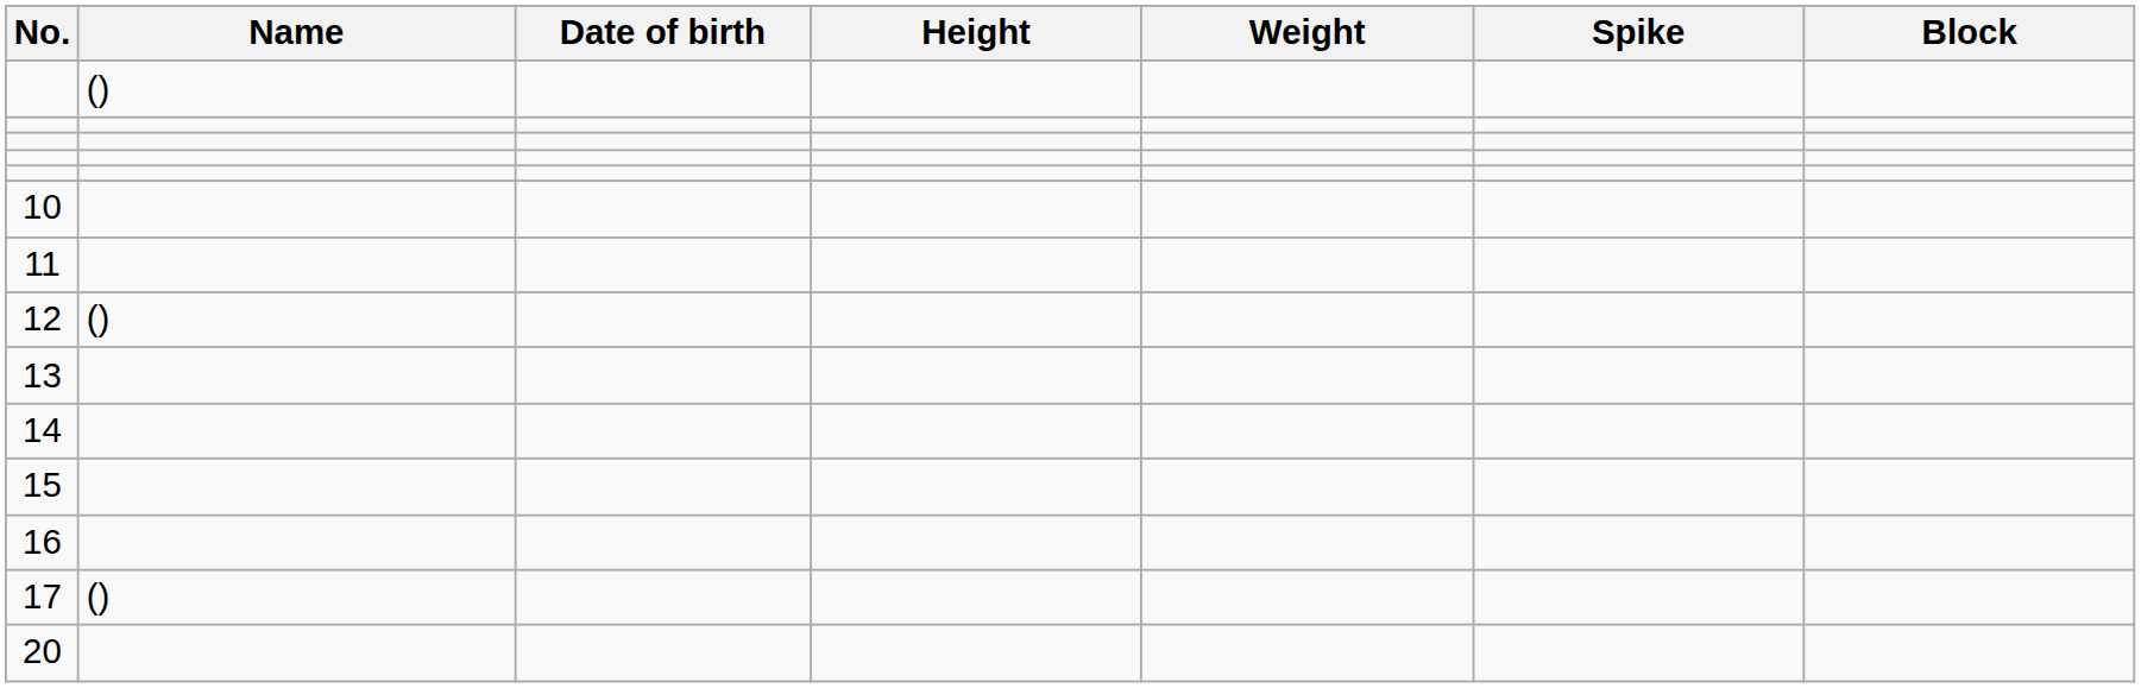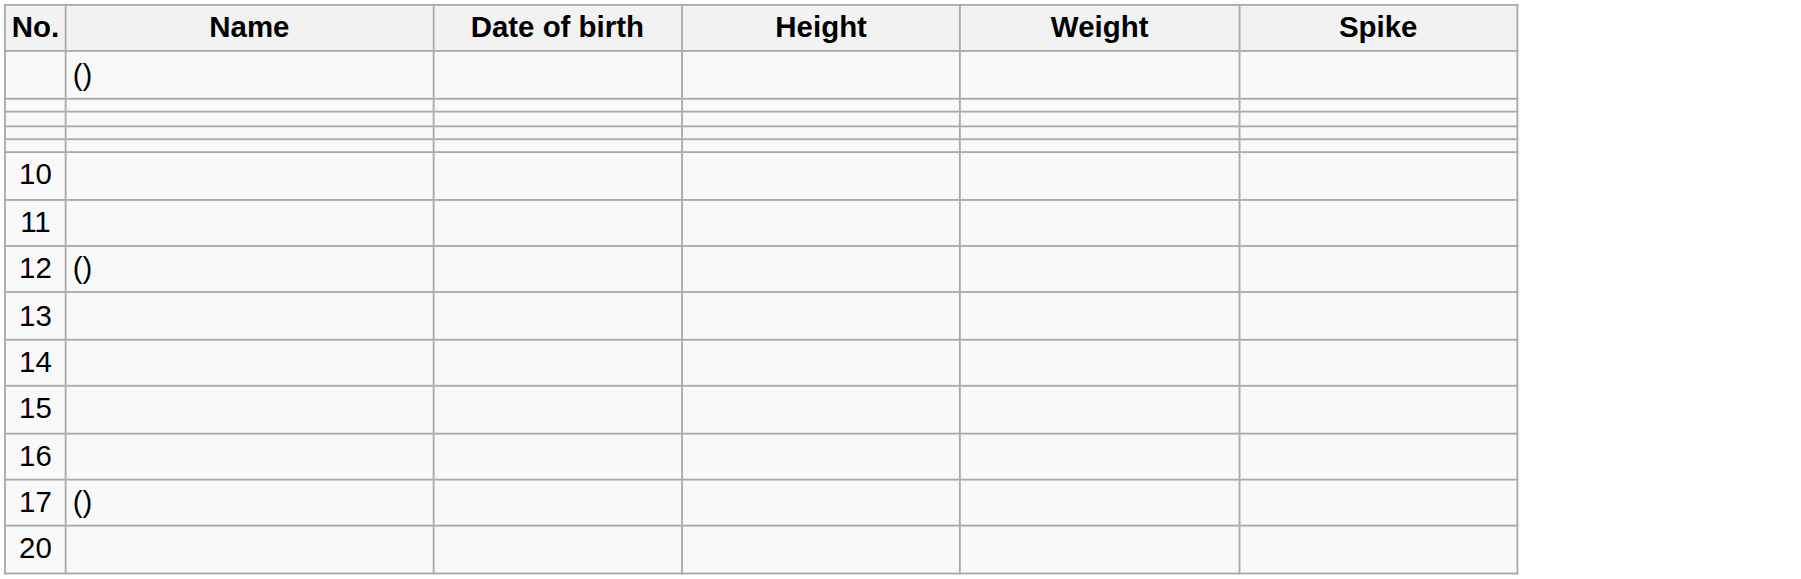 <table class="wikitable sortable" style="font-size:100%; text-align:center;">
 <tr>
 <th>No.</th>
 <th style="width:12em">Name</th>
 <th style="width:8em">Date of birth</th>
 <th style="width:9em">Height</th>
 <th style="width:9em">Weight</th>
 <th style="width:9em">Spike</th>
-<th style="width:9em">Block</th>
 </tr>
 <tr>
 <td></td>
 <td align=left>  ()</td>
 <td align=right></td>
-<td></td>
 <td></td>
 <td></td>
 <td></td>
 </tr>
 <tr>
 <td></td>
 <td align=left> </td>
 <td align=right></td>
 <td></td>
 <td></td>
 <td></td>
-<td></td>
 </tr>
 <tr>
 <td></td>
 <td align=left> </td>
 <td align=right></td>
-<td></td>
 <td></td>
 <td></td>
 <td></td>
 </tr>
 <tr>
 <td></td>
 <td align=left> </td>
 <td align=right></td>
 <td></td>
 <td></td>
 <td></td>
-<td></td>
 </tr>
 <tr>
 <td></td>
 <td align=left> </td>
 <td align=right></td>
-<td></td>
 <td></td>
 <td></td>
 <td></td>
 </tr>
 <tr>
 <td>10</td>
 <td align=left> </td>
 <td align=right></td>
 <td></td>
 <td></td>
 <td></td>
-<td></td>
 </tr>
 <tr>
 <td>11</td>
 <td align=left> </td>
 <td align=right></td>
-<td></td>
 <td></td>
 <td></td>
 <td></td>
 </tr>
 <tr>
 <td>12</td>
 <td align=left>  ()</td>
 <td align=right></td>
 <td></td>
 <td></td>
 <td></td>
-<td></td>
 </tr>
 <tr>
 <td>13</td>
 <td align=left> </td>
 <td align=right></td>
-<td></td>
 <td></td>
 <td></td>
 <td></td>
 </tr>
 <tr>
 <td>14</td>
 <td align=left> </td>
 <td align=right></td>
 <td></td>
 <td></td>
 <td></td>
-<td></td>
 </tr>
 <tr>
 <td>15</td>
 <td align=left> </td>
 <td align=right></td>
-<td></td>
 <td></td>
 <td></td>
 <td></td>
 </tr>
 <tr>
 <td>16</td>
 <td align=left> </td>
 <td align=right></td>
 <td></td>
 <td></td>
 <td></td>
-<td></td>
 </tr>
 <tr>
 <td>17</td>
 <td align=left>  ()</td>
 <td align=right></td>
-<td></td>
 <td></td>
 <td></td>
 <td></td>
 </tr>
 <tr>
 <td>20</td>
 <td align=left> </td>
 <td align=right></td>
 <td></td>
 <td></td>
 <td></td>
-<td></td>
 </tr>
 </table>
